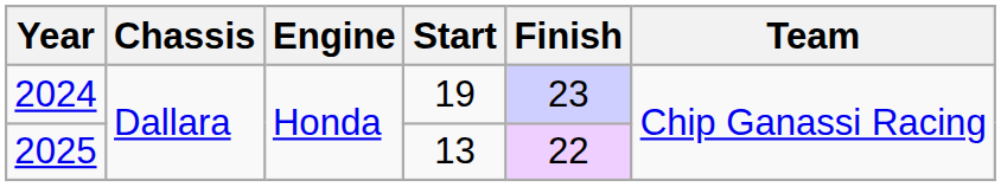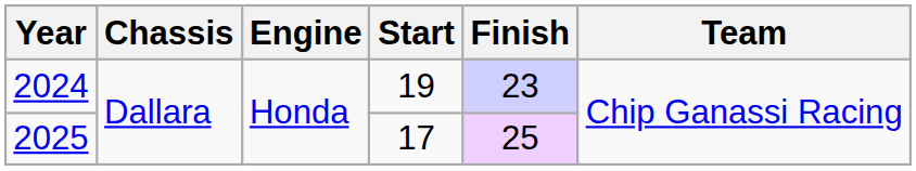 <table class="wikitable" style="font-size: 90%;">
 <tr>
 <th>Year</th>
 <th>Chassis</th>
 <th>Engine</th>
 <th>Start</th>
 <th>Finish</th>
 <th>Team</th>
 </tr>
 <tr>
 <td><a href='#'>2024</a></td>
 <td rowspan=2><a href='#'>Dallara</a></td>
 <td rowspan=2><a href='#'>Honda</a></td>
 <td align=center>19</td>
 <td align=center style="background:#cfcfff;">23</td>
 <td rowspan=2 nowrap><a href='#'>Chip Ganassi Racing</a></td>
 </tr>
 <tr>
 <td><a href='#'>2025</a></td>
-<td align=center>13</td>
-<td align=center style="background:#EFCFFF;">22</td>
+<td align=center>17</td>
+<td align=center style="background:#EFCFFF;">25</td>
 </tr>
 </table>
